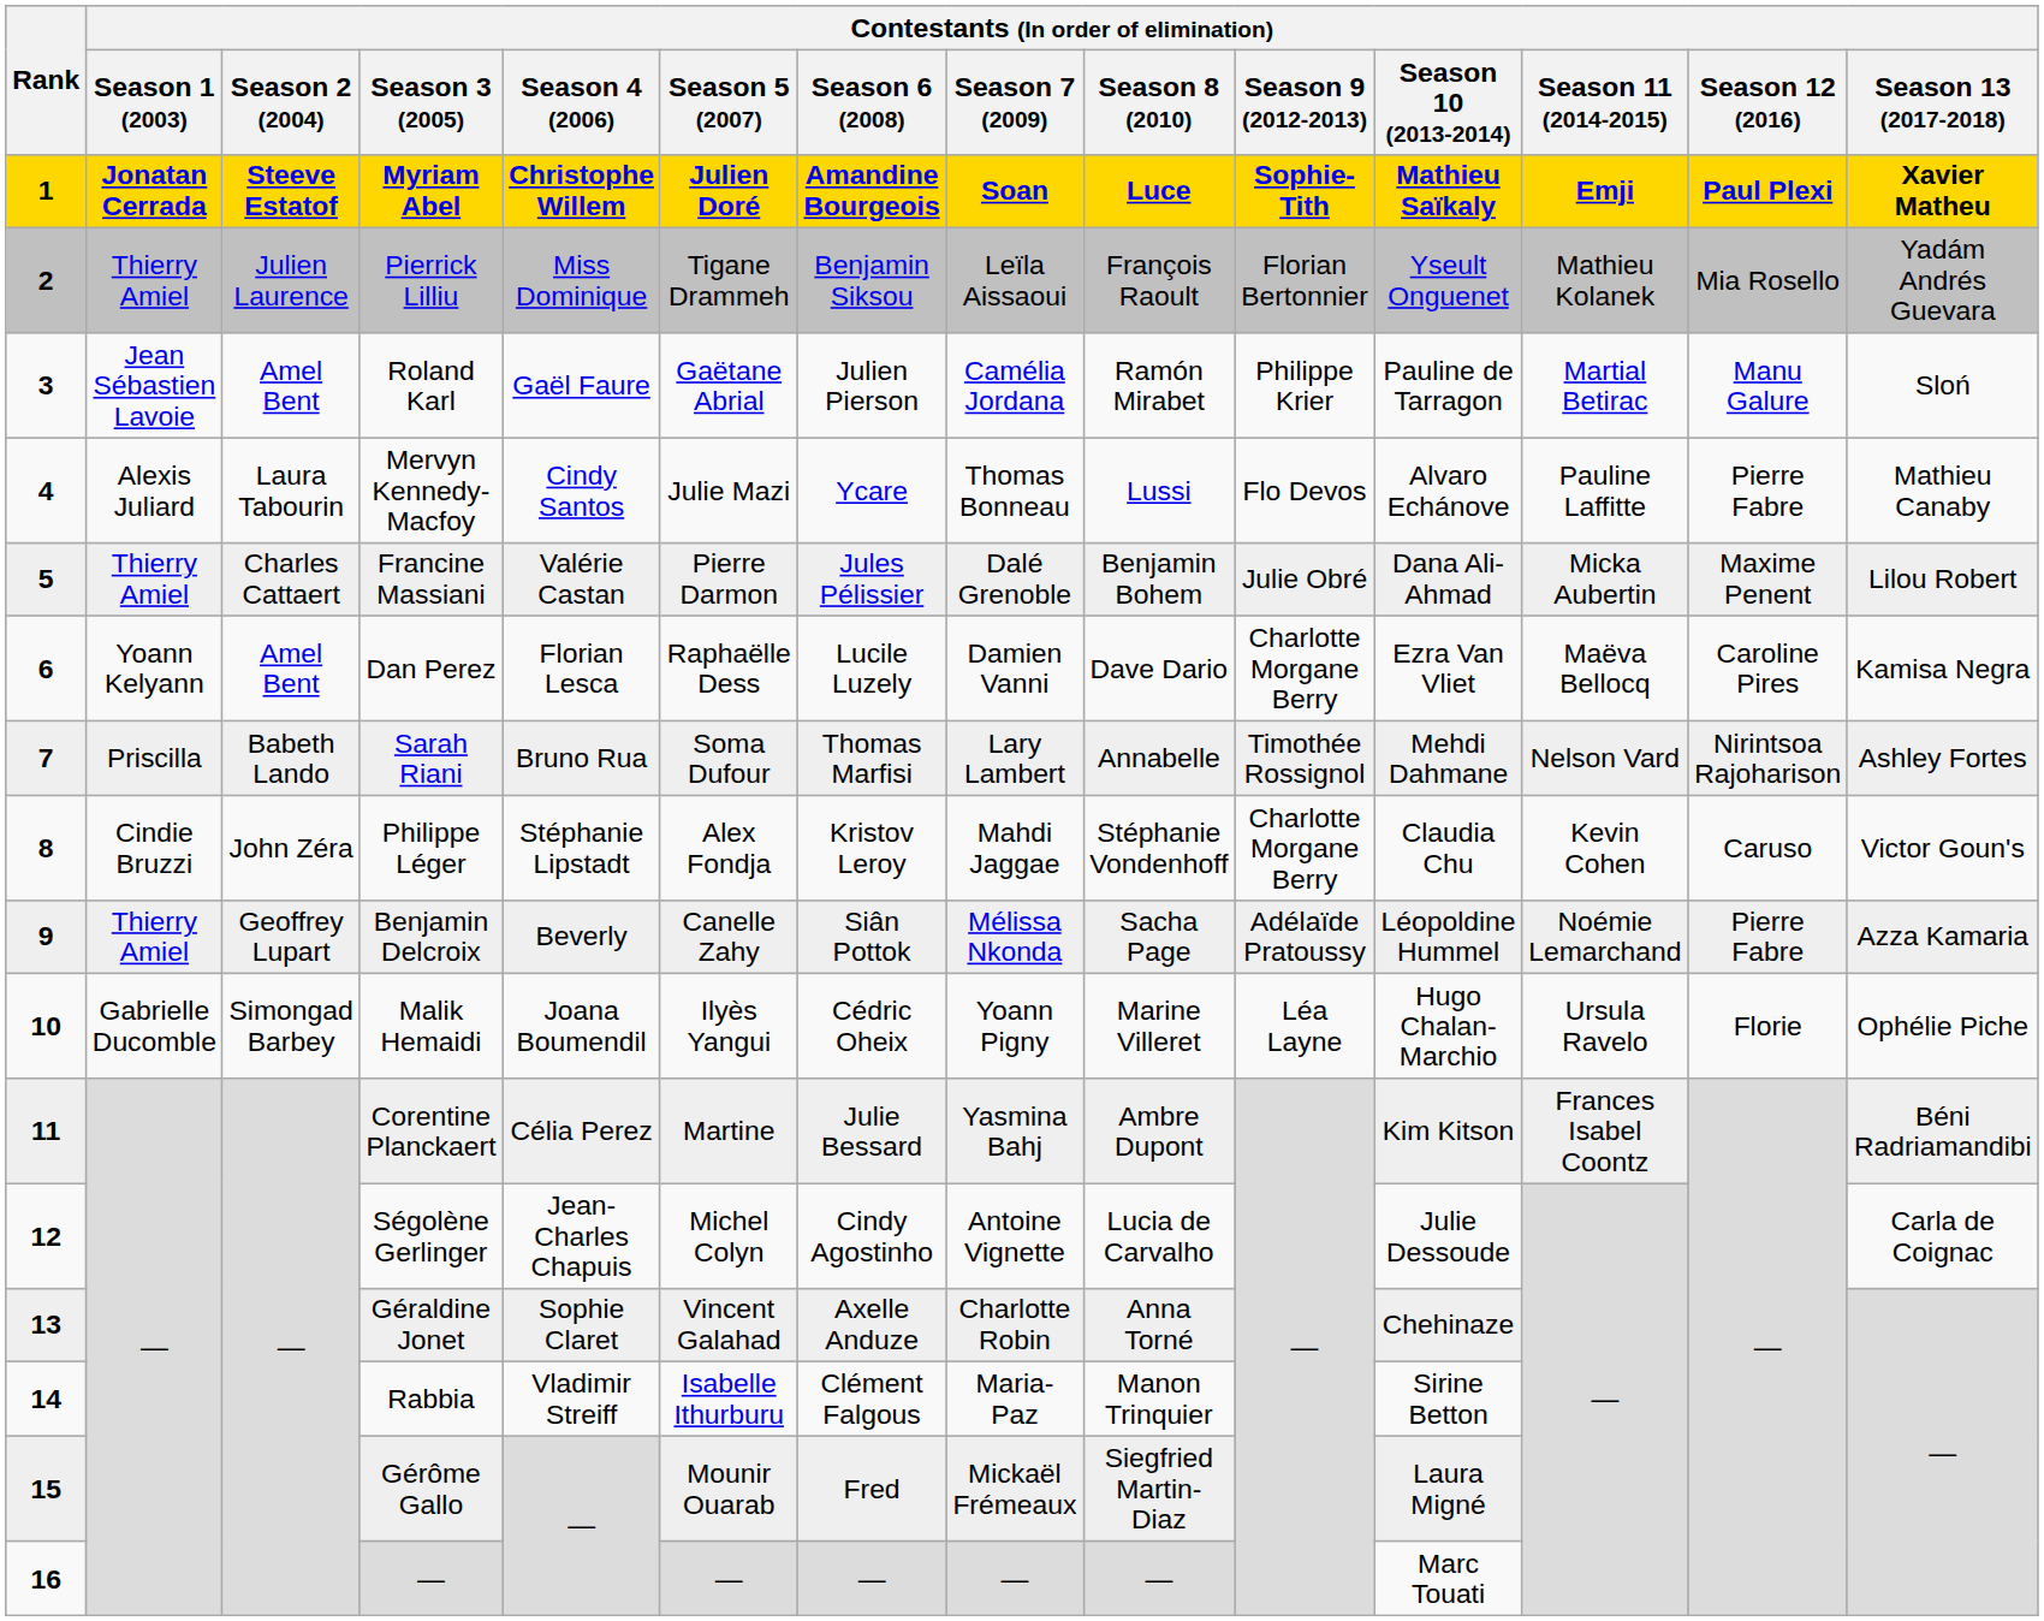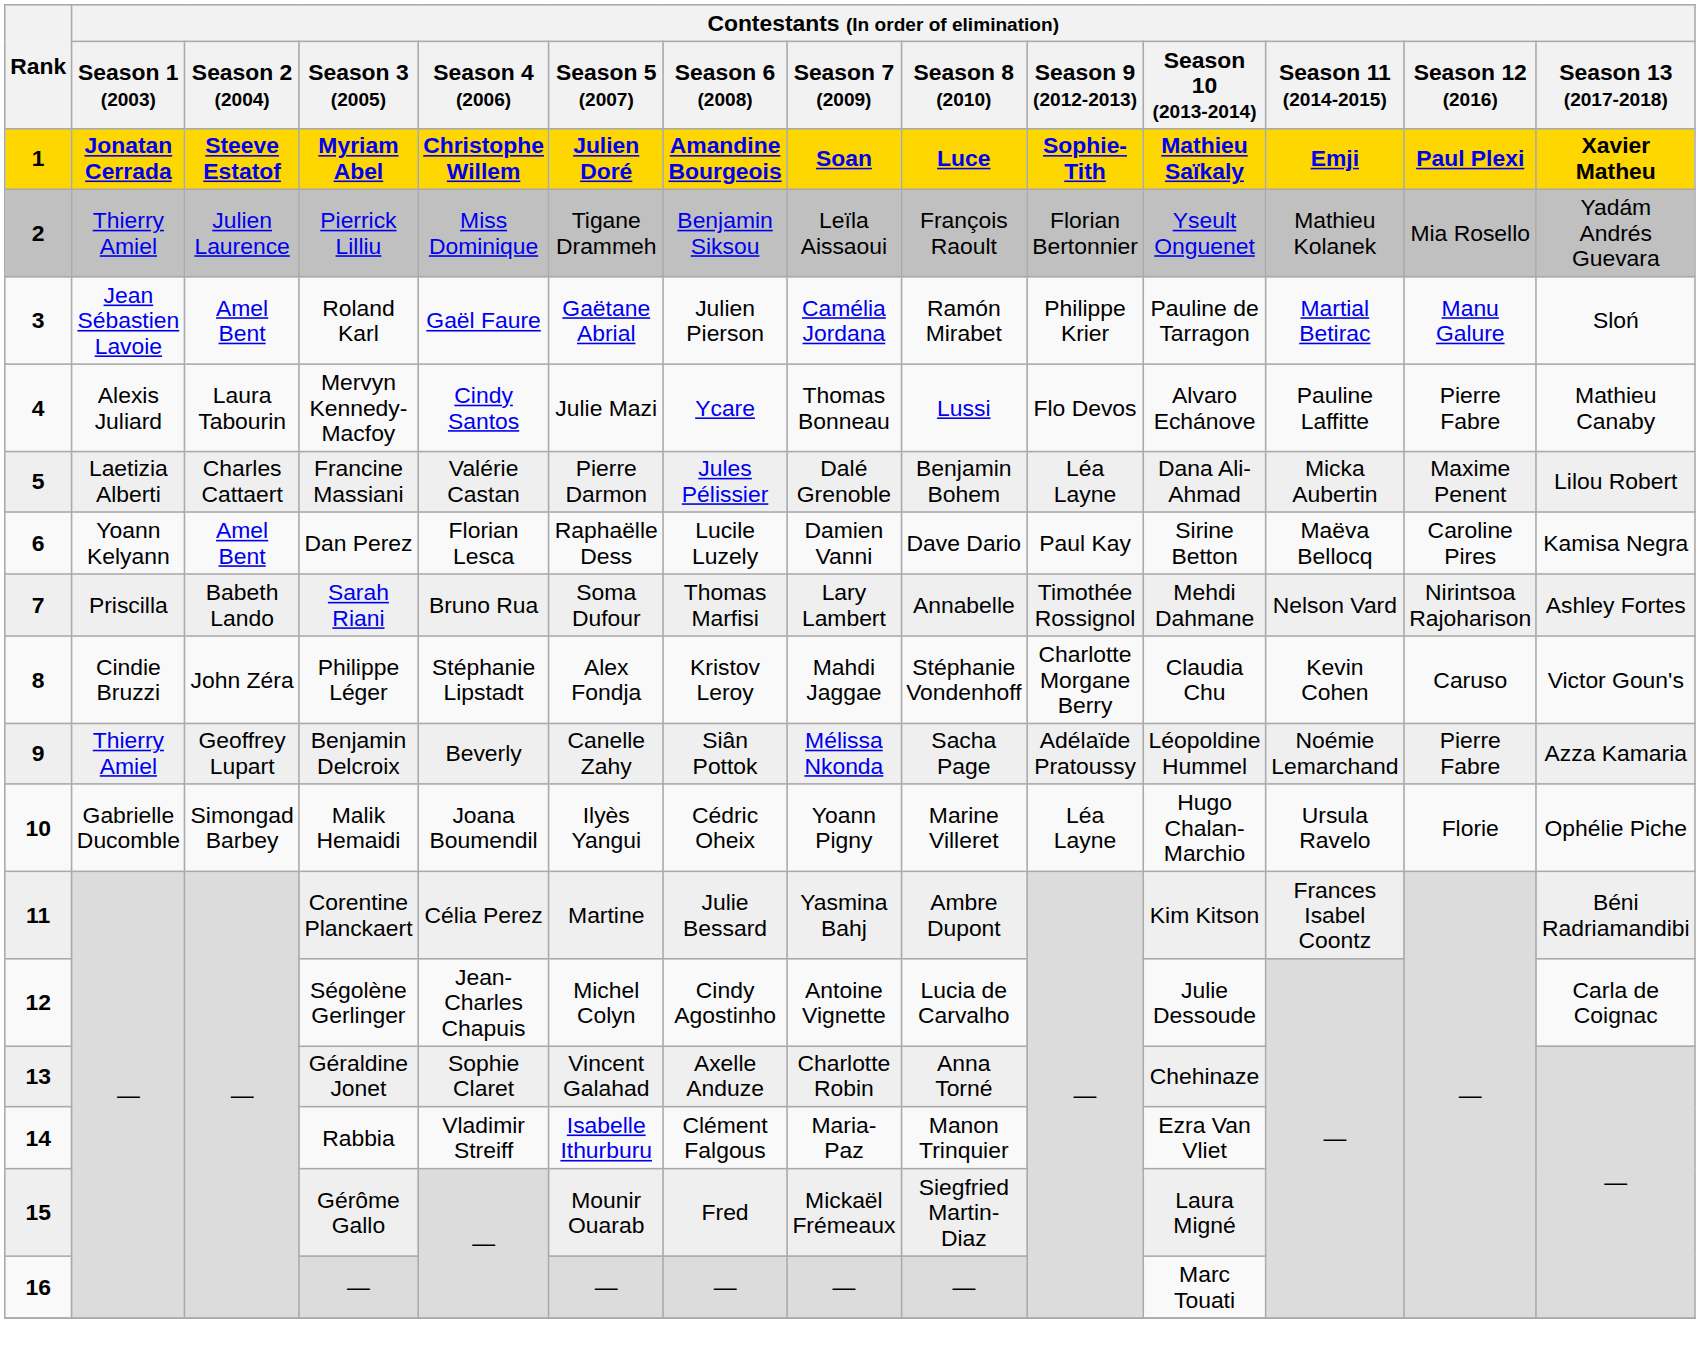 <table class="wikitable" style="font-size:90%; text-align:center">
 <tr>
 <th rowspan="2">Rank</th>
 <th colspan="13">Contestants <small>(In order of elimination)</small></th>
 </tr>
 <tr>
 <th>Season 1 <br><small>(2003)</small></th>
 <th>Season 2 <br><small>(2004)</small></th>
 <th>Season 3 <br><small>(2005)</small></th>
 <th>Season 4 <br><small>(2006)</small></th>
 <th>Season 5 <br><small>(2007)</small></th>
 <th>Season 6 <br><small>(2008)</small></th>
 <th>Season 7 <br><small>(2009)</small></th>
 <th>Season 8 <br><small>(2010)</small></th>
 <th>Season 9 <br><small>(2012-2013)</small></th>
 <th>Season 10 <br><small>(2013-2014)</small></th>
 <th>Season 11 <br><small>(2014-2015)</small></th>
 <th>Season 12 <br><small>(2016)</small></th>
 <th>Season 13 <br><small>(2017-2018)</small></th>
 </tr>
 <tr bgcolor="gold">
 <td><strong>1</strong></td>
 <td><strong><a href='#'>Jonatan Cerrada</a></strong></td>
 <td><strong><a href='#'>Steeve Estatof</a></strong></td>
 <td><strong><a href='#'>Myriam Abel</a></strong></td>
 <td><strong><a href='#'>Christophe Willem</a></strong></td>
 <td><strong><a href='#'>Julien Doré</a></strong></td>
 <td><strong><a href='#'>Amandine Bourgeois</a></strong></td>
 <td><strong><a href='#'>Soan</a></strong></td>
 <td><strong><a href='#'>Luce</a></strong></td>
 <td><strong><a href='#'>Sophie-Tith</a></strong></td>
 <td><strong><a href='#'>Mathieu Saïkaly</a></strong></td>
 <td><strong><a href='#'>Emji</a></strong></td>
 <td><strong><a href='#'>Paul Plexi</a></strong></td>
 <td><strong>Xavier Matheu</strong></td>
 </tr>
 <tr bgcolor="silver">
 <td><strong>2</strong></td>
 <td><a href='#'>Thierry Amiel</a></td>
 <td><a href='#'>Julien Laurence</a></td>
 <td><a href='#'>Pierrick Lilliu</a></td>
 <td><a href='#'>Miss Dominique</a></td>
 <td>Tigane Drammeh</td>
 <td><a href='#'>Benjamin Siksou</a></td>
 <td>Leïla Aissaoui</td>
 <td>François Raoult</td>
 <td>Florian Bertonnier</td>
 <td><a href='#'>Yseult Onguenet</a></td>
 <td>Mathieu Kolanek</td>
 <td>Mia Rosello</td>
 <td>Yadám Andrés Guevara</td>
 </tr>
 <tr>
 <td><strong>3</strong></td>
 <td><a href='#'>Jean Sébastien Lavoie</a></td>
 <td><a href='#'>Amel Bent</a></td>
 <td>Roland Karl</td>
 <td><a href='#'>Gaël Faure</a></td>
 <td><a href='#'>Gaëtane Abrial</a></td>
 <td>Julien Pierson</td>
 <td><a href='#'>Camélia Jordana</a></td>
 <td>Ramón Mirabet</td>
 <td>Philippe Krier</td>
 <td>Pauline de Tarragon</td>
 <td><a href='#'>Martial Betirac</a></td>
 <td><a href='#'>Manu Galure</a></td>
 <td>Sloń</td>
 </tr>
 <tr>
 <td><strong>4</strong></td>
 <td>Alexis Juliard</td>
 <td>Laura Tabourin</td>
 <td>Mervyn Kennedy-Macfoy</td>
 <td><a href='#'>Cindy Santos</a></td>
 <td>Julie Mazi</td>
 <td><a href='#'>Ycare</a></td>
 <td>Thomas Bonneau</td>
 <td><a href='#'>Lussi</a></td>
 <td>Flo Devos</td>
 <td>Alvaro Echánove</td>
 <td>Pauline Laffitte</td>
 <td>Pierre Fabre</td>
 <td>Mathieu Canaby</td>
 </tr>
 <tr style="background:#EFEFEF">
 <td><strong>5</strong></td>
-<td><a href='#'>Thierry Amiel</a></td>
+<td>Laetizia Alberti</td>
 <td>Charles Cattaert</td>
 <td>Francine Massiani</td>
 <td>Valérie Castan</td>
 <td>Pierre Darmon</td>
 <td><a href='#'>Jules Pélissier</a></td>
 <td>Dalé Grenoble</td>
 <td>Benjamin Bohem</td>
-<td>Julie Obré</td>
+<td>Léa Layne</td>
 <td>Dana Ali-Ahmad</td>
 <td>Micka Aubertin</td>
 <td>Maxime Penent</td>
 <td>Lilou Robert</td>
 </tr>
 <tr>
 <td><strong>6</strong></td>
 <td>Yoann Kelyann</td>
 <td><a href='#'>Amel Bent</a></td>
 <td>Dan Perez</td>
 <td>Florian Lesca</td>
 <td>Raphaëlle Dess</td>
 <td>Lucile Luzely</td>
 <td>Damien Vanni</td>
 <td>Dave Dario</td>
-<td>Charlotte Morgane Berry</td>
-<td>Ezra Van Vliet</td>
+<td>Paul Kay</td>
+<td>Sirine Betton</td>
 <td>Maëva Bellocq</td>
 <td>Caroline Pires</td>
 <td>Kamisa Negra</td>
 </tr>
 <tr style="background:#EFEFEF">
 <td><strong>7</strong></td>
 <td>Priscilla</td>
 <td>Babeth Lando</td>
 <td><a href='#'>Sarah Riani</a></td>
 <td>Bruno Rua</td>
 <td>Soma Dufour</td>
 <td>Thomas Marfisi</td>
 <td>Lary Lambert</td>
 <td>Annabelle</td>
 <td>Timothée Rossignol</td>
 <td>Mehdi Dahmane</td>
 <td>Nelson Vard</td>
 <td>Nirintsoa Rajoharison</td>
 <td>Ashley Fortes</td>
 </tr>
 <tr>
 <td><strong>8</strong></td>
 <td>Cindie Bruzzi</td>
 <td>John Zéra</td>
 <td>Philippe Léger</td>
 <td>Stéphanie Lipstadt</td>
 <td>Alex Fondja</td>
 <td>Kristov Leroy</td>
 <td>Mahdi Jaggae</td>
 <td>Stéphanie Vondenhoff</td>
 <td>Charlotte Morgane Berry</td>
 <td>Claudia Chu</td>
 <td>Kevin Cohen</td>
 <td>Caruso</td>
 <td>Victor Goun's</td>
 </tr>
 <tr style="background:#EFEFEF">
 <td><strong>9</strong></td>
 <td><a href='#'>Thierry Amiel</a></td>
 <td>Geoffrey Lupart</td>
 <td>Benjamin Delcroix</td>
 <td>Beverly</td>
 <td>Canelle Zahy</td>
 <td>Siân Pottok</td>
 <td><a href='#'>Mélissa Nkonda</a></td>
 <td>Sacha Page</td>
 <td>Adélaïde Pratoussy</td>
 <td>Léopoldine Hummel</td>
 <td>Noémie Lemarchand</td>
 <td>Pierre Fabre</td>
 <td>Azza Kamaria</td>
 </tr>
 <tr>
 <td><strong>10</strong></td>
 <td>Gabrielle Ducomble</td>
 <td>Simongad Barbey</td>
 <td>Malik Hemaidi</td>
 <td>Joana Boumendil</td>
 <td>Ilyès Yangui</td>
 <td>Cédric Oheix</td>
 <td>Yoann Pigny</td>
 <td>Marine Villeret</td>
 <td>Léa Layne</td>
 <td>Hugo Chalan-Marchio</td>
 <td>Ursula Ravelo</td>
 <td>Florie</td>
 <td>Ophélie Piche</td>
 </tr>
 <tr style="background:#EFEFEF">
 <td><strong>11</strong></td>
 <td style="background:gainsboro" rowspan="6">—</td>
 <td style="background:gainsboro" rowspan="6">—</td>
 <td>Corentine Planckaert</td>
 <td>Célia Perez</td>
 <td>Martine</td>
 <td>Julie Bessard</td>
 <td>Yasmina Bahj</td>
 <td>Ambre Dupont</td>
 <td style="background:gainsboro" rowspan="6">—</td>
 <td>Kim Kitson</td>
 <td>Frances Isabel Coontz</td>
 <td style="background:gainsboro" rowspan="6">—</td>
 <td>Béni Radriamandibi</td>
 </tr>
 <tr>
 <td><strong>12</strong></td>
 <td>Ségolène Gerlinger</td>
 <td>Jean-Charles Chapuis</td>
 <td>Michel Colyn</td>
 <td>Cindy Agostinho</td>
 <td>Antoine Vignette</td>
 <td>Lucia de Carvalho</td>
 <td>Julie Dessoude</td>
 <td style="background:gainsboro" rowspan="5">—</td>
 <td>Carla de Coignac</td>
 </tr>
 <tr style="background:#EFEFEF">
 <td><strong>13</strong></td>
 <td>Géraldine Jonet</td>
 <td>Sophie Claret</td>
 <td>Vincent Galahad</td>
 <td>Axelle Anduze</td>
 <td>Charlotte Robin</td>
 <td>Anna Torné</td>
 <td>Chehinaze</td>
 <td style="background:gainsboro" rowspan="4">—</td>
 </tr>
 <tr>
 <td><strong>14</strong></td>
 <td>Rabbia</td>
 <td>Vladimir Streiff</td>
 <td><a href='#'>Isabelle Ithurburu</a></td>
 <td>Clément Falgous</td>
 <td>Maria-Paz</td>
 <td>Manon Trinquier</td>
-<td>Sirine Betton</td>
+<td>Ezra Van Vliet</td>
 </tr>
 <tr style="background:#EFEFEF">
 <td><strong>15</strong></td>
 <td>Gérôme Gallo</td>
 <td style="background:gainsboro" rowspan="2">—</td>
 <td>Mounir Ouarab</td>
 <td>Fred</td>
 <td>Mickaël Frémeaux</td>
 <td>Siegfried Martin-Diaz</td>
 <td>Laura Migné</td>
 </tr>
 <tr>
 <td><strong>16</strong></td>
 <td style="background:gainsboro">—</td>
 <td style="background:gainsboro">—</td>
 <td style="background:gainsboro">—</td>
 <td style="background:gainsboro">—</td>
 <td style="background:gainsboro">—</td>
 <td>Marc Touati</td>
 </tr>
 <tr>
 </tr>
 </table>
